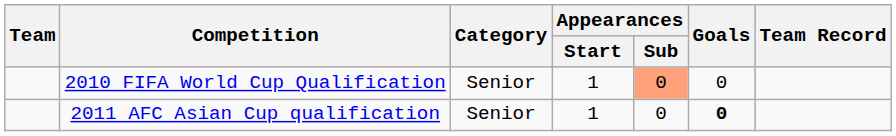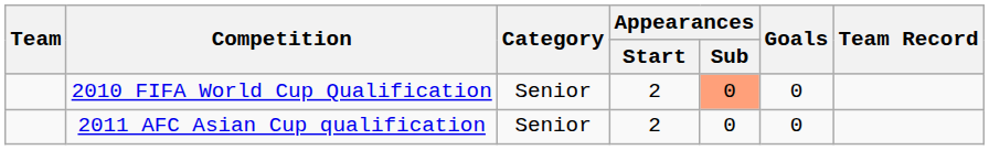 <table class="wikitable" style="text-align: center;">
 <tr>
 <th rowspan="2">Team</th>
 <th rowspan="2">Competition</th>
 <th rowspan="2">Category</th>
 <th colspan="2">Appearances</th>
 <th rowspan="2">Goals</th>
 <th rowspan="2">Team Record</th>
 </tr>
 <tr>
 <th>Start</th>
 <th>Sub</th>
 </tr>
 <tr>
 <td align="left"></td>
 <td><a href='#'>2010 FIFA World Cup Qualification</a></td>
 <td>Senior</td>
-<td>1</td>
+<td>2</td>
 <td style="background: lightsalmon;">0</td>
 <td>0</td>
 <td></td>
 </tr>
 <tr>
 <td align="left"></td>
 <td><a href='#'>2011 AFC Asian Cup qualification</a></td>
 <td>Senior</td>
-<td>1</td>
+<td>2</td>
 <td>0</td>
-<td><strong>0</strong></td>
+<td>0</td>
 <td></td>
 </tr>
 </table>
